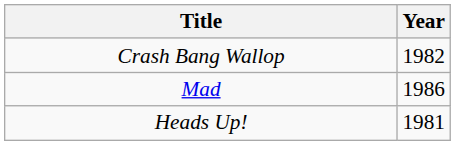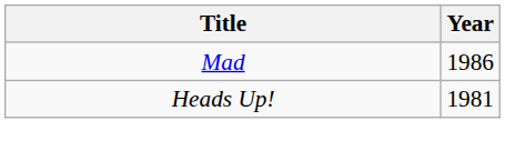 <table class="wikitable plainrowheaders" style="text-align:center;">
 <tr>
 <th scope="col" style="width:18em;">Title</th>
 <th scope="col">Year</th>
-</tr>
-<tr>
-<td><em>Crash Bang Wallop</em></td>
-<td>1982</td>
 </tr>
 <tr>
 <td><em><a href='#'>Mad</a></em></td>
 <td>1986</td>
 </tr>
 <tr>
 <td><em>Heads Up!</em></td>
 <td>1981</td>
 </tr>
 </table>
